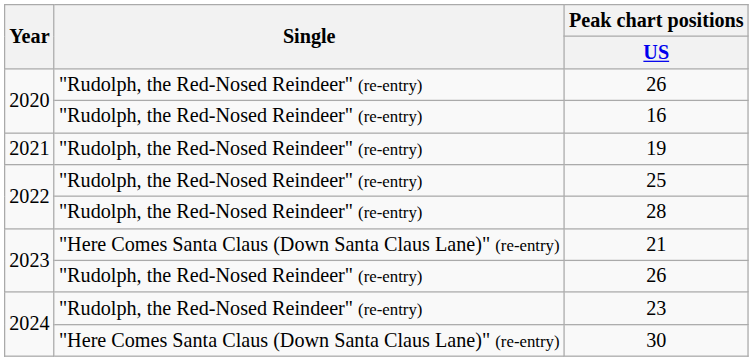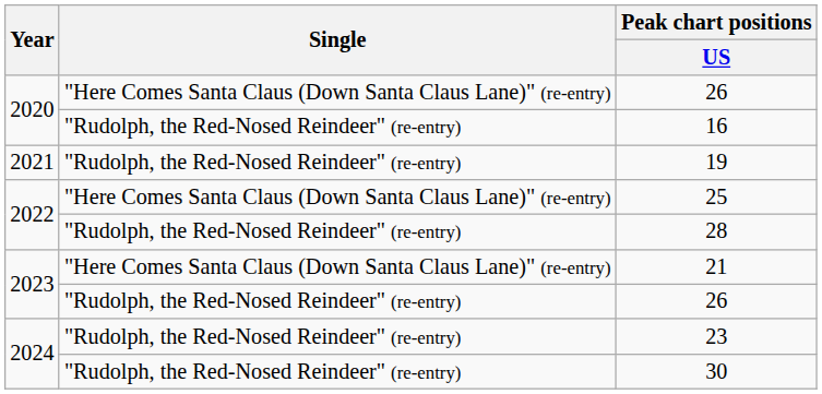 <table class="wikitable">
 <tr>
 <th rowspan="2">Year</th>
 <th rowspan="2">Single</th>
 <th colspan="1">Peak chart positions</th>
 </tr>
 <tr>
 <th><a href='#'>US</a></th>
 </tr>
 <tr>
 <td rowspan="2">2020</td>
-<td>"Rudolph, the Red-Nosed Reindeer" <small>(re-entry)</small></td>
+<td>"Here Comes Santa Claus (Down Santa Claus Lane)" <small>(re-entry)</small></td>
 <td align="center">26</td>
 </tr>
 <tr>
 <td>"Rudolph, the Red-Nosed Reindeer" <small>(re-entry)</small></td>
 <td align="center">16</td>
 </tr>
 <tr>
 <td>2021</td>
 <td>"Rudolph, the Red-Nosed Reindeer" <small>(re-entry)</small></td>
 <td align="center">19</td>
 </tr>
 <tr>
 <td rowspan="2">2022</td>
-<td>"Rudolph, the Red-Nosed Reindeer" <small>(re-entry)</small></td>
+<td>"Here Comes Santa Claus (Down Santa Claus Lane)" <small>(re-entry)</small></td>
 <td align="center">25</td>
 </tr>
 <tr>
 <td>"Rudolph, the Red-Nosed Reindeer" <small>(re-entry)</small></td>
 <td align="center">28</td>
 </tr>
 <tr>
 <td rowspan="2">2023</td>
 <td>"Here Comes Santa Claus (Down Santa Claus Lane)" <small>(re-entry)</small></td>
 <td align="center">21</td>
 </tr>
 <tr>
 <td>"Rudolph, the Red-Nosed Reindeer" <small>(re-entry)</small></td>
 <td align="center">26</td>
 </tr>
 <tr>
 <td rowspan = "2">2024</td>
 <td>"Rudolph, the Red-Nosed Reindeer" <small>(re-entry)</small></td>
 <td align = "center">23</td>
 </tr>
 <tr>
-<td>"Here Comes Santa Claus (Down Santa Claus Lane)" <small>(re-entry)</small></td>
+<td>"Rudolph, the Red-Nosed Reindeer" <small>(re-entry)</small></td>
 <td align = "center">30</td>
 </tr>
 </table>
